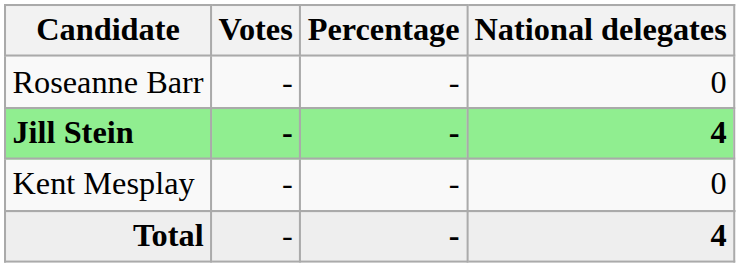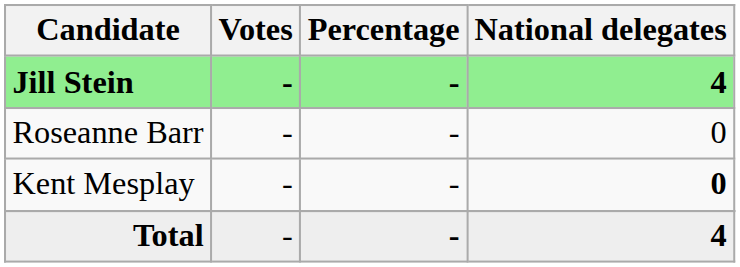 <table class="wikitable" style="text-align:right;">
 <tr>
 <th>Candidate</th>
 <th>Votes</th>
 <th>Percentage</th>
 <th>National delegates</th>
-</tr>
-<tr>
-<td style="text-align:left;">Roseanne Barr</td>
-<td>-</td>
-<td>-</td>
-<td>0</td>
 </tr>
 <tr style="background:lightgreen;">
 <td style="text-align:left;"><strong>Jill Stein</strong></td>
 <td><strong>-</strong></td>
 <td><strong>-</strong></td>
 <td><strong>4</strong></td>
 </tr>
 <tr>
+<td style="text-align:left;">Roseanne Barr</td>
+<td>-</td>
+<td>-</td>
+<td>0</td>
+</tr>
+<tr>
 <td style="text-align:left;">Kent Mesplay</td>
 <td>-</td>
 <td>-</td>
-<td>0</td>
+<td><strong>0</strong></td>
 </tr>
 <tr>
 </tr>
 <tr style="background:#eee;">
 <td style="margin-right:0.50px"><strong>Total</strong></td>
 <td style="margin-right:0.50px"><em>-</em></td>
 <td style="margin-right:0.50px"><strong>-</strong></td>
 <td style="margin-right:0.50px"><strong>4</strong></td>
 </tr>
 </table>
